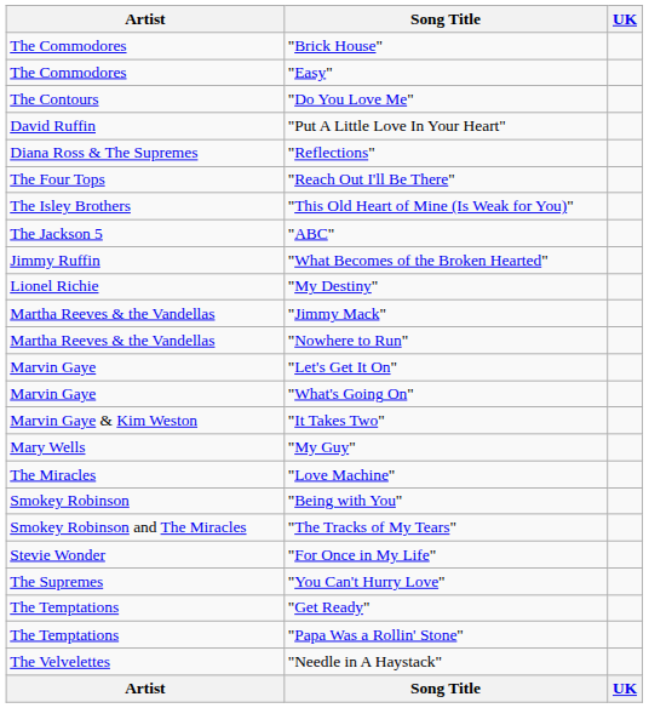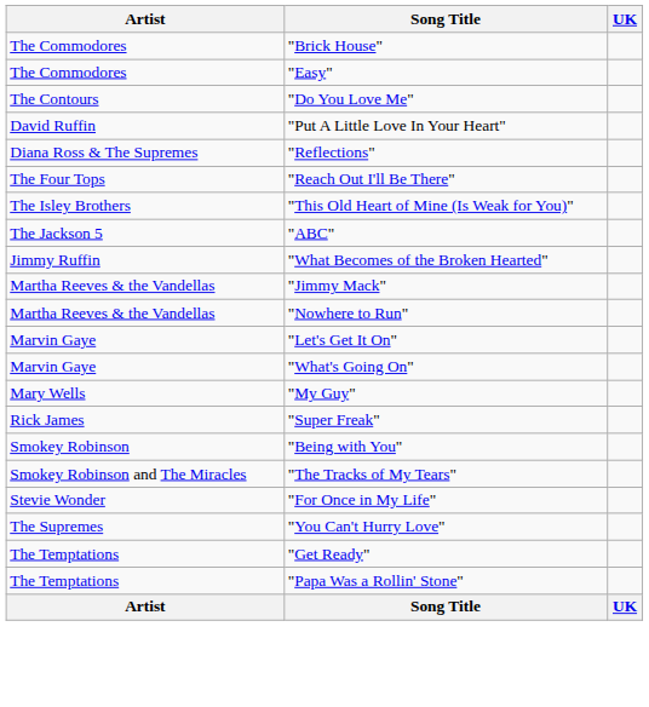 <table class="wikitable sortable" style="font-size:90%; text-align:left; margin: 5px;">
 <tr>
 <th style="width:240px;">Artist</th>
 <th style="width:280px;">Song Title</th>
 <th width=25px><a href='#'>UK</a></th>
 </tr>
 <tr>
 <td><a href='#'>The Commodores</a></td>
 <td>"<a href='#'>Brick House</a>"</td>
 <td></td>
 </tr>
 <tr>
 <td><a href='#'>The Commodores</a></td>
 <td>"<a href='#'>Easy</a>"</td>
 <td></td>
 </tr>
 <tr>
 <td><a href='#'>The Contours</a></td>
 <td>"<a href='#'>Do You Love Me</a>"</td>
 <td></td>
 </tr>
 <tr>
 <td><a href='#'>David Ruffin</a></td>
 <td>"Put A Little Love In Your Heart"</td>
 <td></td>
 </tr>
 <tr>
 <td><a href='#'>Diana Ross & The Supremes</a></td>
 <td>"<a href='#'>Reflections</a>"</td>
 <td></td>
 </tr>
 <tr>
 <td><a href='#'>The Four Tops</a></td>
 <td>"<a href='#'>Reach Out I'll Be There</a>"</td>
 <td></td>
 </tr>
 <tr>
 <td><a href='#'>The Isley Brothers</a></td>
 <td>"<a href='#'>This Old Heart of Mine (Is Weak for You)</a>"</td>
 <td></td>
 </tr>
 <tr>
 <td><a href='#'>The Jackson 5</a></td>
 <td>"<a href='#'>ABC</a>"</td>
 <td></td>
 </tr>
 <tr>
 <td><a href='#'>Jimmy Ruffin</a></td>
 <td>"<a href='#'>What Becomes of the Broken Hearted</a>"</td>
 <td></td>
 </tr>
 <tr>
-<td><a href='#'>Lionel Richie</a></td>
-<td>"<a href='#'>My Destiny</a>"</td>
-<td></td>
-</tr>
-<tr>
 <td><a href='#'>Martha Reeves & the Vandellas</a></td>
 <td>"<a href='#'>Jimmy Mack</a>"</td>
 <td></td>
 </tr>
 <tr>
 <td><a href='#'>Martha Reeves & the Vandellas</a></td>
 <td>"<a href='#'>Nowhere to Run</a>"</td>
 <td></td>
 </tr>
 <tr>
 <td><a href='#'>Marvin Gaye</a></td>
 <td>"<a href='#'>Let's Get It On</a>"</td>
 <td></td>
 </tr>
 <tr>
 <td><a href='#'>Marvin Gaye</a></td>
 <td>"<a href='#'>What's Going On</a>"</td>
 <td></td>
 </tr>
 <tr>
-<td><a href='#'>Marvin Gaye</a> & <a href='#'>Kim Weston</a></td>
-<td>"<a href='#'>It Takes Two</a>"</td>
-<td></td>
-</tr>
-<tr>
 <td><a href='#'>Mary Wells</a></td>
 <td>"<a href='#'>My Guy</a>"</td>
 <td></td>
 </tr>
 <tr>
-<td><a href='#'>The Miracles</a></td>
-<td>"<a href='#'>Love Machine</a>"</td>
+<td><a href='#'>Rick James</a></td>
+<td>"<a href='#'>Super Freak</a>"</td>
 <td></td>
 </tr>
 <tr>
 <td><a href='#'>Smokey Robinson</a></td>
 <td>"<a href='#'>Being with You</a>"</td>
 <td></td>
 </tr>
 <tr>
 <td><a href='#'>Smokey Robinson</a> and <a href='#'>The Miracles</a></td>
 <td>"<a href='#'>The Tracks of My Tears</a>"</td>
 <td></td>
 </tr>
 <tr>
 <td><a href='#'>Stevie Wonder</a></td>
 <td>"<a href='#'>For Once in My Life</a>"</td>
 <td></td>
 </tr>
 <tr>
 <td><a href='#'>The Supremes</a></td>
 <td>"<a href='#'>You Can't Hurry Love</a>"</td>
 <td></td>
 </tr>
 <tr>
 <td><a href='#'>The Temptations</a></td>
 <td>"<a href='#'>Get Ready</a>"</td>
 <td></td>
 </tr>
 <tr>
 <td><a href='#'>The Temptations</a></td>
 <td>"<a href='#'>Papa Was a Rollin' Stone</a>"</td>
 <td></td>
 </tr>
-<tr>
-<td><a href='#'>The Velvelettes</a></td>
-<td>"Needle in A Haystack"</td>
-<td></td>
-</tr>
 <tr class="sortbottom">
 <th>Artist</th>
 <th>Song Title</th>
 <th><a href='#'>UK</a></th>
 </tr>
 </table>
